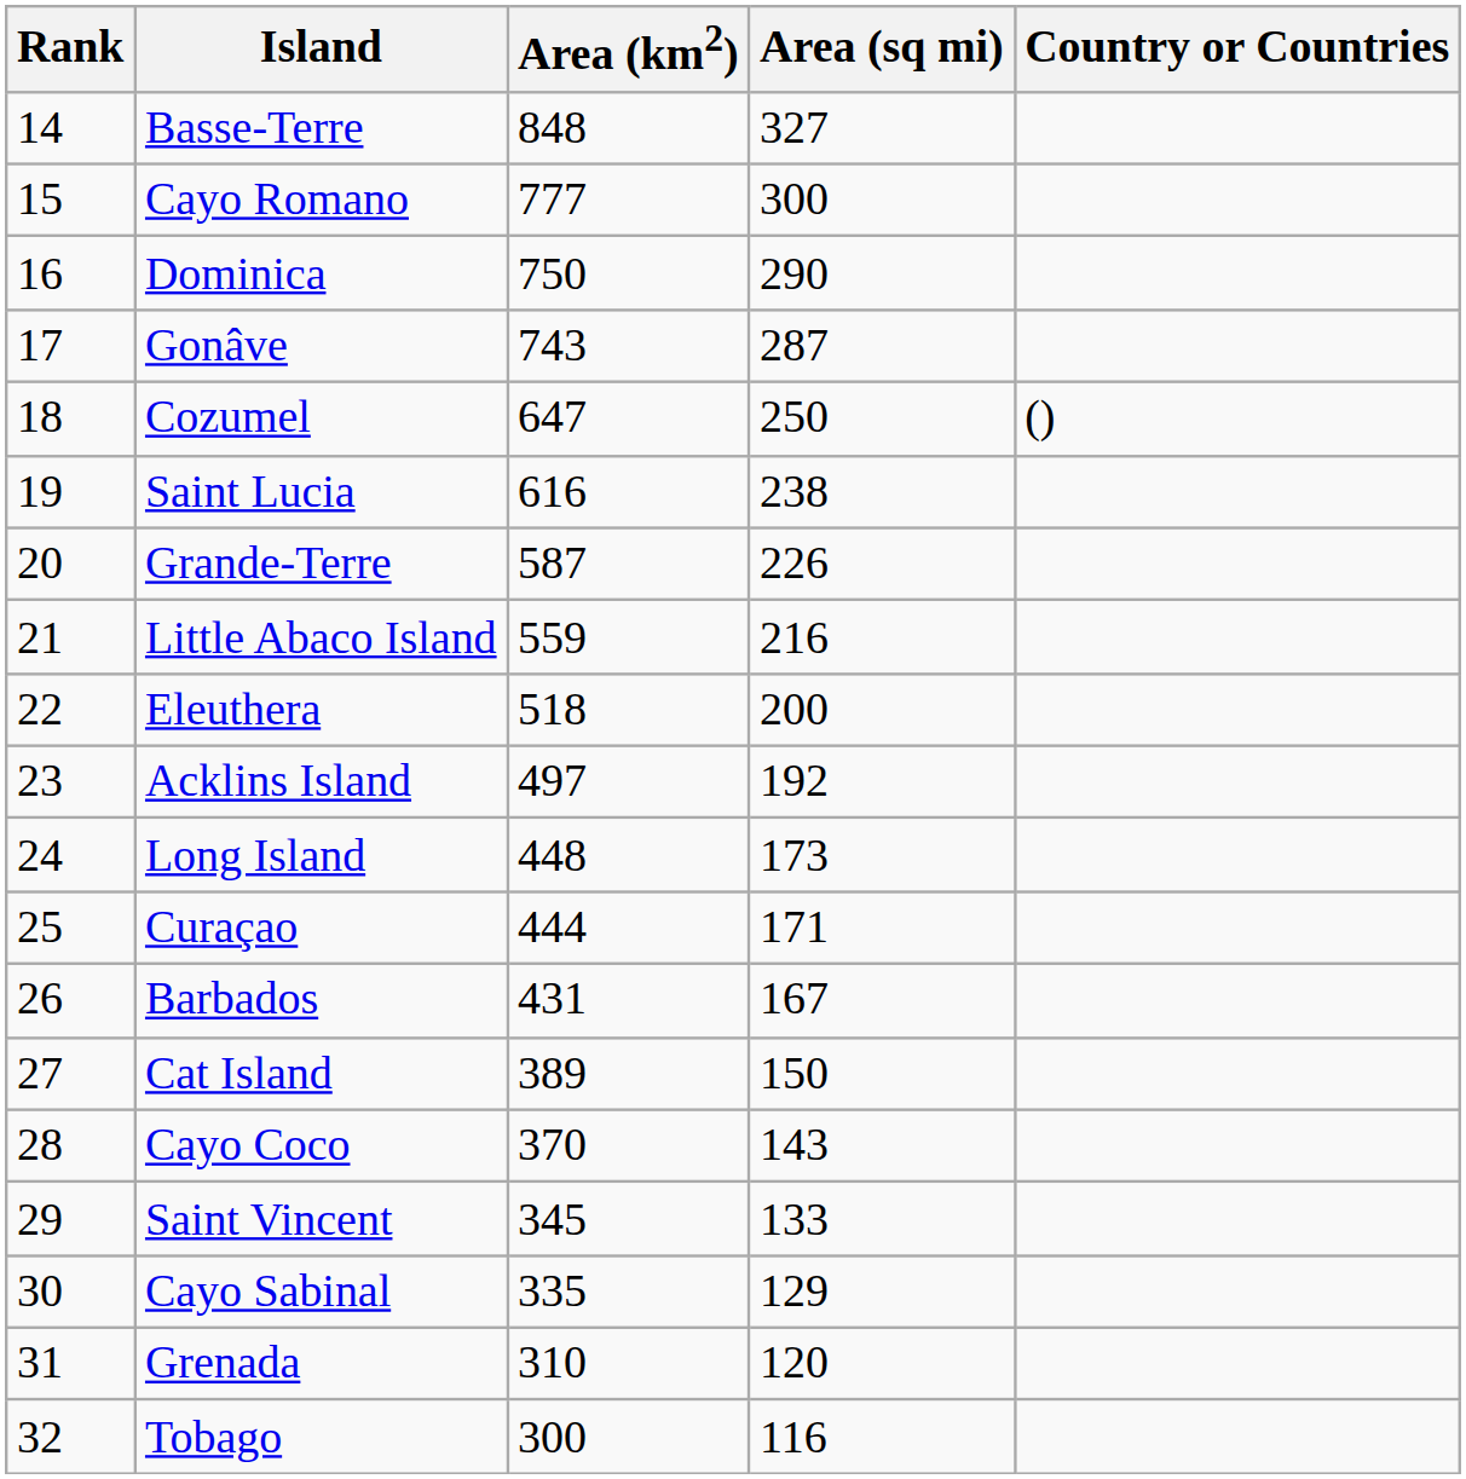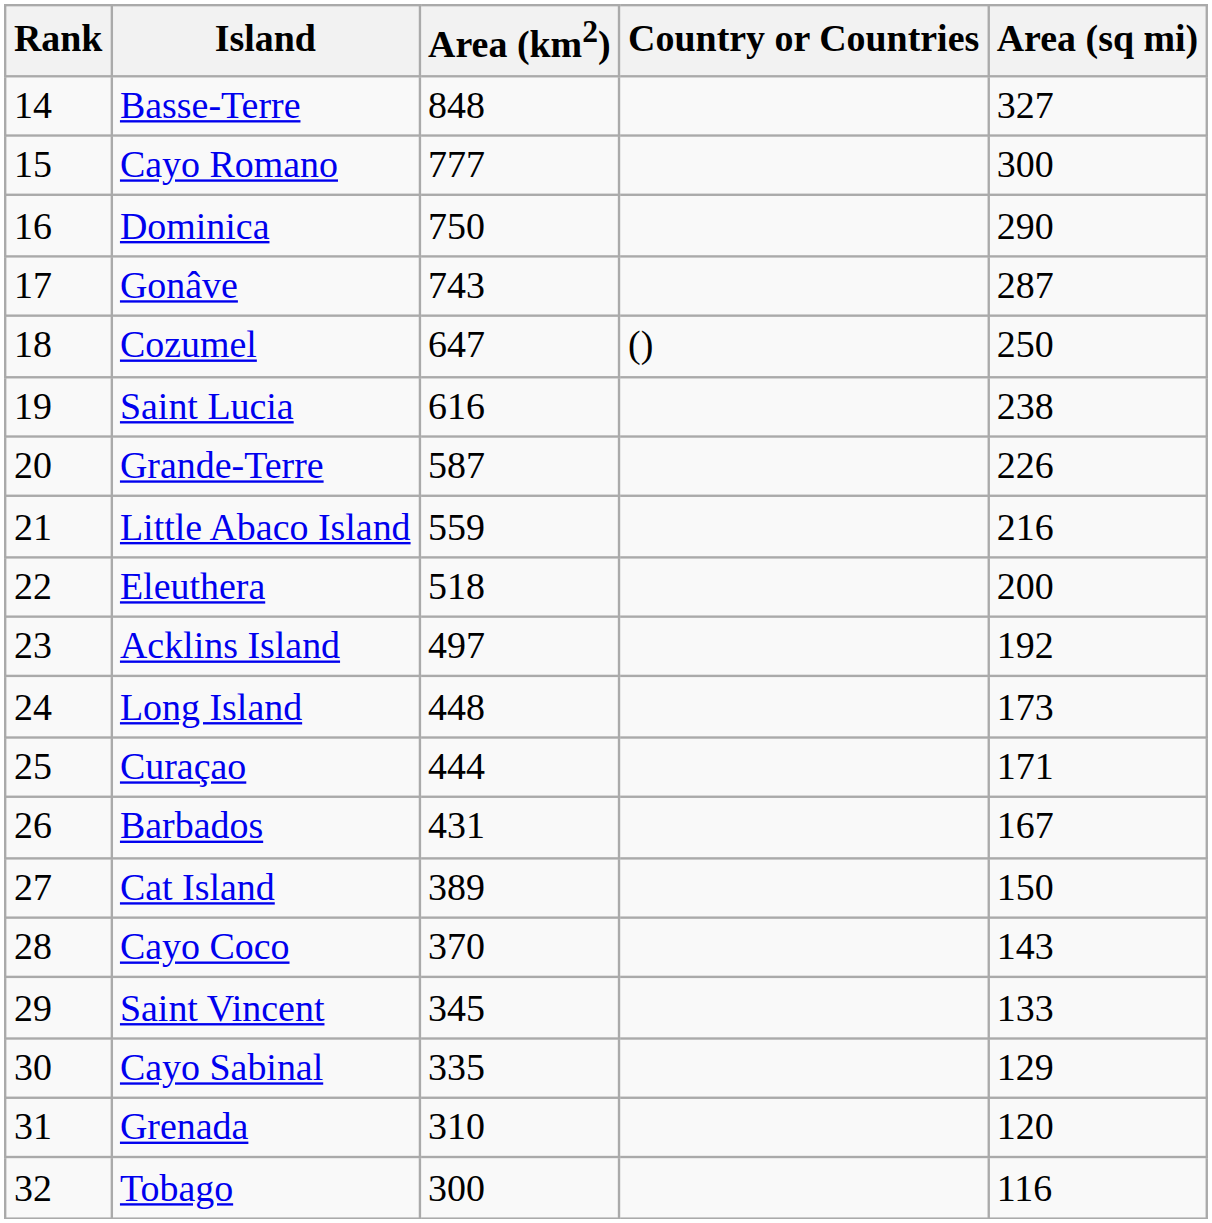 <table class="wikitable sortable">
 <tr>
 <th>Rank</th>
 <th>Island</th>
 <th>Area (km<sup>2</sup>)</th>
+<th>Country or Countries</th>
 <th>Area (sq mi)</th>
-<th>Country or Countries</th>
 </tr>
 <tr>
 <td>14</td>
 <td><a href='#'>Basse-Terre</a></td>
 <td>848</td>
+<td></td>
 <td>327</td>
-<td></td>
 </tr>
 <tr>
 <td>15</td>
 <td><a href='#'>Cayo Romano</a></td>
 <td>777</td>
+<td></td>
 <td>300</td>
-<td></td>
 </tr>
 <tr>
 <td>16</td>
 <td><a href='#'>Dominica</a></td>
 <td>750</td>
+<td></td>
 <td>290</td>
-<td></td>
 </tr>
 <tr>
 <td>17</td>
 <td><a href='#'>Gonâve</a></td>
 <td>743</td>
+<td></td>
 <td>287</td>
-<td></td>
 </tr>
 <tr>
 <td>18</td>
 <td><a href='#'>Cozumel</a></td>
 <td>647</td>
+<td> ()</td>
 <td>250</td>
-<td> ()</td>
 </tr>
 <tr>
 <td>19</td>
 <td><a href='#'>Saint Lucia</a></td>
 <td>616</td>
+<td></td>
 <td>238</td>
-<td></td>
 </tr>
 <tr>
 <td>20</td>
 <td><a href='#'>Grande-Terre</a></td>
 <td>587</td>
+<td></td>
 <td>226</td>
-<td></td>
 </tr>
 <tr>
 <td>21</td>
 <td><a href='#'>Little Abaco Island</a></td>
 <td>559</td>
+<td></td>
 <td>216</td>
-<td></td>
 </tr>
 <tr>
 <td>22</td>
 <td><a href='#'>Eleuthera</a></td>
 <td>518</td>
+<td></td>
 <td>200</td>
-<td></td>
 </tr>
 <tr>
 <td>23</td>
 <td><a href='#'>Acklins Island</a></td>
 <td>497</td>
+<td></td>
 <td>192</td>
-<td></td>
 </tr>
 <tr>
 <td>24</td>
 <td><a href='#'>Long Island</a></td>
 <td>448</td>
+<td></td>
 <td>173</td>
-<td></td>
 </tr>
 <tr>
 <td>25</td>
 <td><a href='#'>Curaçao</a></td>
 <td>444</td>
+<td></td>
 <td>171</td>
-<td></td>
 </tr>
 <tr>
 <td>26</td>
 <td><a href='#'>Barbados</a></td>
 <td>431</td>
+<td></td>
 <td>167</td>
-<td></td>
 </tr>
 <tr>
 <td>27</td>
 <td><a href='#'>Cat Island</a></td>
 <td>389</td>
+<td></td>
 <td>150</td>
-<td></td>
 </tr>
 <tr>
 <td>28</td>
 <td><a href='#'>Cayo Coco</a></td>
 <td>370</td>
+<td></td>
 <td>143</td>
-<td></td>
 </tr>
 <tr>
 <td>29</td>
 <td><a href='#'>Saint Vincent</a></td>
 <td>345</td>
+<td></td>
 <td>133</td>
-<td></td>
 </tr>
 <tr>
 <td>30</td>
 <td><a href='#'>Cayo Sabinal</a></td>
 <td>335</td>
+<td></td>
 <td>129</td>
-<td></td>
 </tr>
 <tr>
 <td>31</td>
 <td><a href='#'>Grenada</a></td>
 <td>310</td>
+<td></td>
 <td>120</td>
-<td></td>
 </tr>
 <tr>
 <td>32</td>
 <td><a href='#'>Tobago</a></td>
 <td>300</td>
+<td></td>
 <td>116</td>
-<td></td>
 </tr>
 </table>
